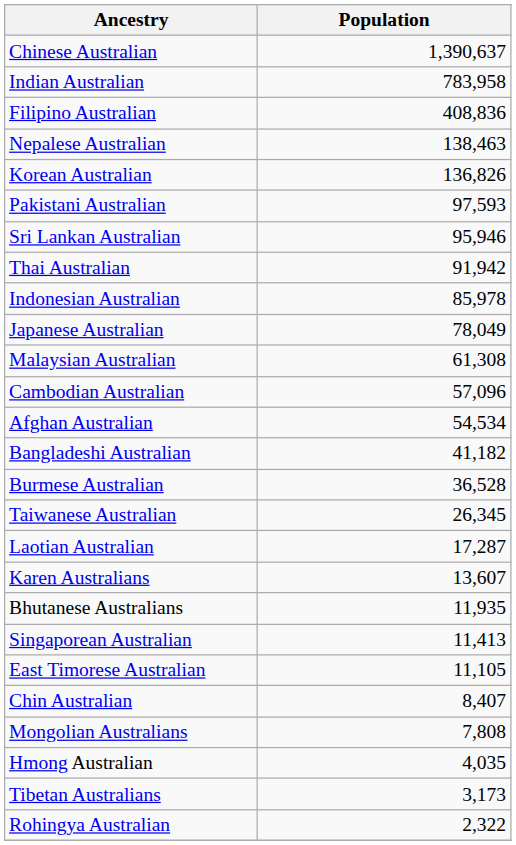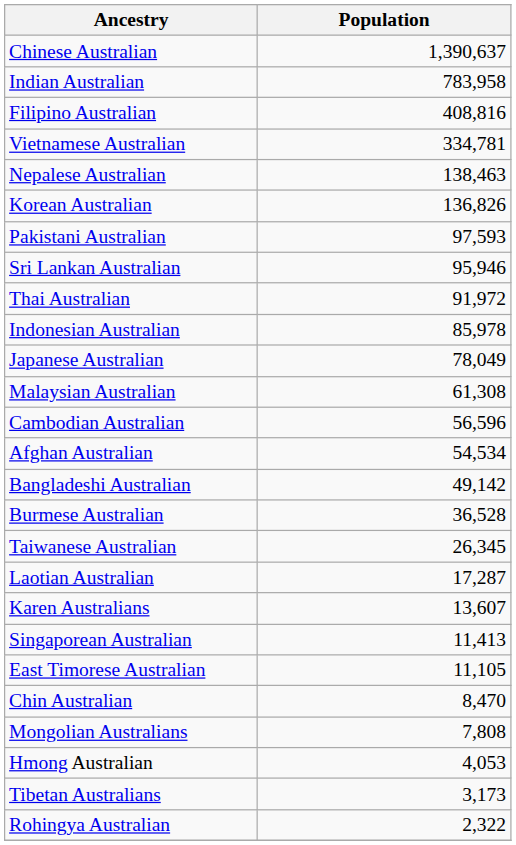 <table class="wikitable" style="text-align:right">
 <tr style="background:lightgrey;">
 <th style="width:200px;">Ancestry</th>
 <th style="width:200px;">Population</th>
 </tr>
 <tr>
 <td align=left><a href='#'>Chinese Australian</a></td>
 <td>1,390,637</td>
 </tr>
 <tr>
 <td align=left><a href='#'>Indian Australian</a></td>
 <td>783,958</td>
 </tr>
 <tr>
 <td align=left><a href='#'>Filipino Australian</a></td>
-<td>408,836</td>
+<td>408,816</td>
+</tr>
+<tr>
+<td align=left><a href='#'>Vietnamese Australian</a></td>
+<td>334,781</td>
 </tr>
 <tr>
 <td align=left><a href='#'>Nepalese Australian</a></td>
 <td>138,463</td>
 </tr>
 <tr>
 <td align=left><a href='#'>Korean Australian</a></td>
 <td>136,826</td>
 </tr>
 <tr>
 <td align=left><a href='#'>Pakistani Australian</a></td>
 <td>97,593</td>
 </tr>
 <tr>
 <td align=left><a href='#'>Sri Lankan Australian</a></td>
 <td>95,946</td>
 </tr>
 <tr>
 <td align=left><a href='#'>Thai Australian</a></td>
-<td>91,942</td>
+<td>91,972</td>
 </tr>
 <tr>
 <td align=left><a href='#'>Indonesian Australian</a></td>
 <td>85,978</td>
 </tr>
 <tr>
 <td align=left><a href='#'>Japanese Australian</a></td>
 <td>78,049</td>
 </tr>
 <tr>
 <td align=left><a href='#'>Malaysian Australian</a></td>
 <td>61,308</td>
 </tr>
 <tr>
 <td align=left><a href='#'>Cambodian Australian</a></td>
-<td>57,096</td>
+<td>56,596</td>
 </tr>
 <tr>
 <td align=left><a href='#'>Afghan Australian</a></td>
 <td>54,534</td>
 </tr>
 <tr>
 <td align=left><a href='#'>Bangladeshi Australian</a></td>
-<td>41,182</td>
+<td>49,142</td>
 </tr>
 <tr>
 <td align=left><a href='#'>Burmese Australian</a></td>
 <td>36,528</td>
 </tr>
 <tr>
 <td align=left><a href='#'>Taiwanese Australian</a></td>
 <td>26,345</td>
 </tr>
 <tr>
 <td align=left><a href='#'>Laotian Australian</a></td>
 <td>17,287</td>
 </tr>
 <tr>
 <td align=left><a href='#'>Karen Australians</a></td>
 <td>13,607</td>
 </tr>
 <tr>
-<td align=left>Bhutanese Australians</td>
-<td>11,935</td>
-</tr>
-<tr>
 <td align=left><a href='#'>Singaporean Australian</a></td>
 <td>11,413</td>
 </tr>
 <tr>
 <td align=left><a href='#'>East Timorese Australian</a></td>
 <td>11,105</td>
 </tr>
 <tr>
 <td align=left><a href='#'>Chin Australian</a></td>
-<td>8,407</td>
+<td>8,470</td>
 </tr>
 <tr>
 <td align=left><a href='#'>Mongolian Australians</a></td>
 <td>7,808</td>
 </tr>
 <tr>
 <td align=left><a href='#'>Hmong</a> Australian</td>
-<td>4,035</td>
+<td>4,053</td>
 </tr>
 <tr>
 <td align=left><a href='#'>Tibetan Australians</a></td>
 <td>3,173</td>
 </tr>
 <tr>
 <td align=left><a href='#'>Rohingya Australian</a></td>
 <td>2,322</td>
 </tr>
 <tr>
 </tr>
 </table>
